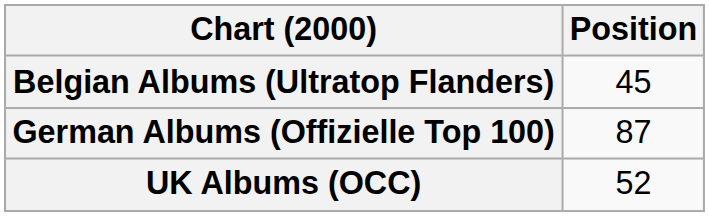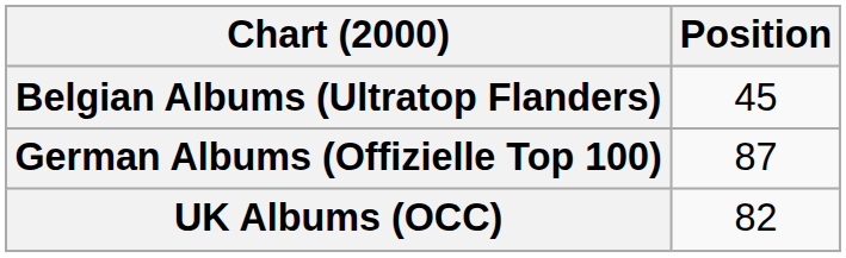 <table class="wikitable sortable plainrowheaders" style="text-align:center">
 <tr>
 <th>Chart (2000)</th>
 <th>Position</th>
 </tr>
 <tr>
 <th scope="row">Belgian Albums (Ultratop Flanders)</th>
 <td>45</td>
 </tr>
 <tr>
 <th scope="row">German Albums (Offizielle Top 100)</th>
 <td>87</td>
 </tr>
 <tr>
 <th scope="row">UK Albums (OCC)</th>
-<td>52</td>
+<td>82</td>
 </tr>
 </table>
